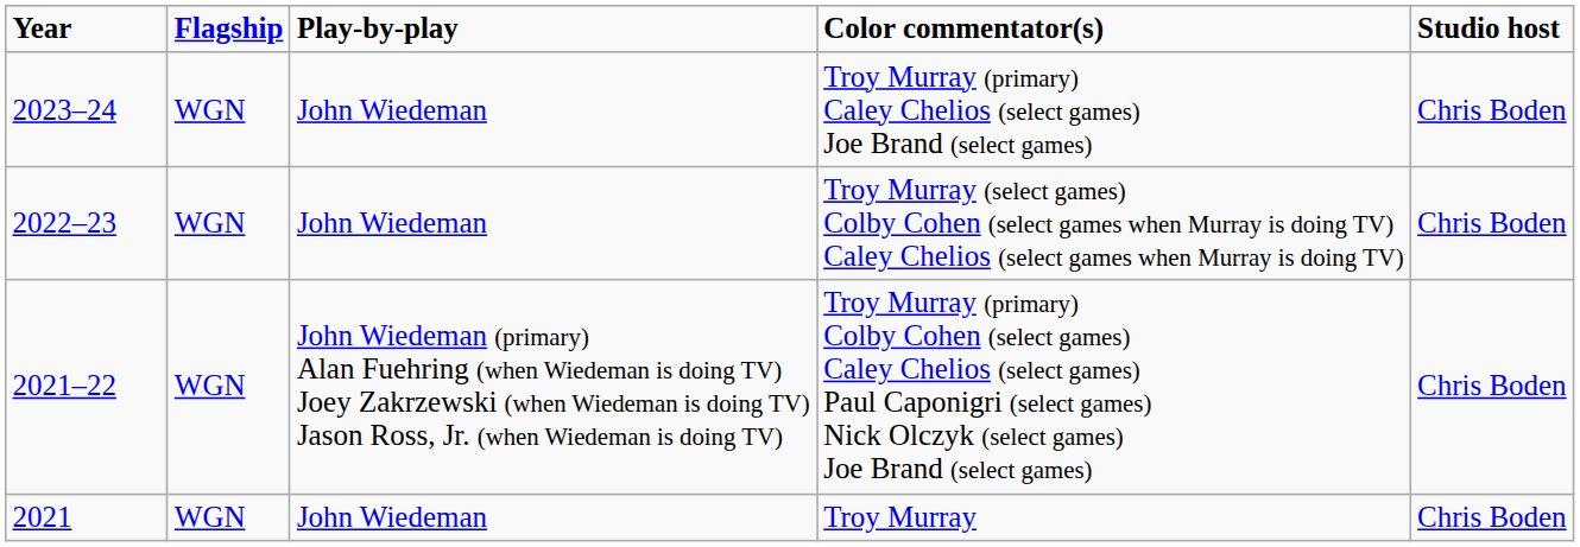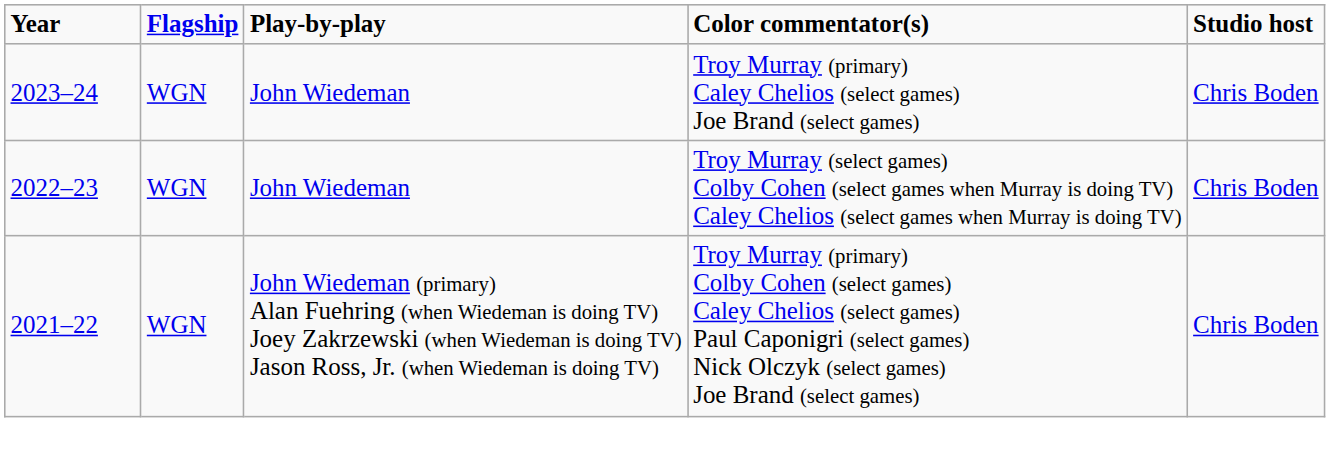 <table class="wikitable">
 <tr>
 <td width="80"><strong>Year</strong></td>
 <td><strong><a href='#'>Flagship</a></strong></td>
 <td><strong>Play-by-play</strong></td>
 <td><strong>Color commentator(s)</strong></td>
 <td><strong>Studio host</strong></td>
 </tr>
 <tr>
 <td><a href='#'>2023–24</a></td>
 <td><a href='#'>WGN</a></td>
 <td><a href='#'>John Wiedeman</a></td>
 <td><a href='#'>Troy Murray</a> <small>(primary)</small><br><a href='#'>Caley Chelios</a> <small>(select games)</small><br>Joe Brand <small>(select games)</small></td>
 <td><a href='#'>Chris Boden</a></td>
 </tr>
 <tr>
 <td><a href='#'>2022–23</a></td>
 <td><a href='#'>WGN</a></td>
 <td><a href='#'>John Wiedeman</a></td>
 <td><a href='#'>Troy Murray</a> <small>(select games)</small><br><a href='#'>Colby Cohen</a> <small>(select games when Murray is doing TV)</small><br><a href='#'>Caley Chelios</a> <small>(select games when Murray is doing TV)</small></td>
 <td><a href='#'>Chris Boden</a></td>
 </tr>
 <tr>
 <td><a href='#'>2021–22</a></td>
 <td><a href='#'>WGN</a></td>
 <td><a href='#'>John Wiedeman</a> <small>(primary)</small><br>Alan Fuehring <small>(when Wiedeman is doing TV)</small><br>Joey Zakrzewski <small>(when Wiedeman is doing TV)</small><br>Jason Ross, Jr. <small>(when Wiedeman is doing TV)</small></td>
 <td><a href='#'>Troy Murray</a> <small>(primary)</small><br><a href='#'>Colby Cohen</a> <small>(select games)</small><br><a href='#'>Caley Chelios</a> <small>(select games)</small><br>Paul Caponigri <small>(select games)</small><br>Nick Olczyk <small>(select games)</small><br>Joe Brand <small>(select games)</small></td>
 <td><a href='#'>Chris Boden</a></td>
 </tr>
-<tr>
-<td><a href='#'>2021</a></td>
-<td><a href='#'>WGN</a></td>
-<td><a href='#'>John Wiedeman</a></td>
-<td><a href='#'>Troy Murray</a></td>
-<td><a href='#'>Chris Boden</a></td>
-</tr>
 </table>
